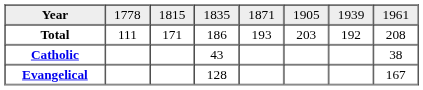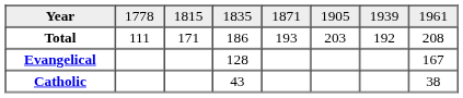 <table border="1" cellpadding="2" cellspacing="0" width="500">
 <tr bgcolor="#eeeeee" align="center">
 <td><strong>Year</strong></td>
 <td>1778</td>
 <td>1815</td>
 <td>1835</td>
 <td>1871</td>
 <td>1905</td>
 <td>1939</td>
 <td>1961</td>
 </tr>
 <tr align="center">
 <td><strong>Total</strong></td>
 <td>111</td>
 <td>171</td>
 <td>186</td>
 <td>193</td>
 <td>203</td>
 <td>192</td>
 <td>208</td>
 </tr>
 <tr align="center">
+<td><strong><a href='#'>Evangelical</a></strong></td>
+<td> </td>
+<td> </td>
+<td>128</td>
+<td> </td>
+<td> </td>
+<td> </td>
+<td>167</td>
+</tr>
+<tr align="center">
 <td><strong><a href='#'>Catholic</a></strong></td>
 <td> </td>
 <td> </td>
 <td>43</td>
 <td> </td>
 <td> </td>
 <td> </td>
 <td>38</td>
 </tr>
-<tr align="center">
-<td><strong><a href='#'>Evangelical</a></strong></td>
-<td> </td>
-<td> </td>
-<td>128</td>
-<td> </td>
-<td> </td>
-<td> </td>
-<td>167</td>
-</tr>
 </table>
